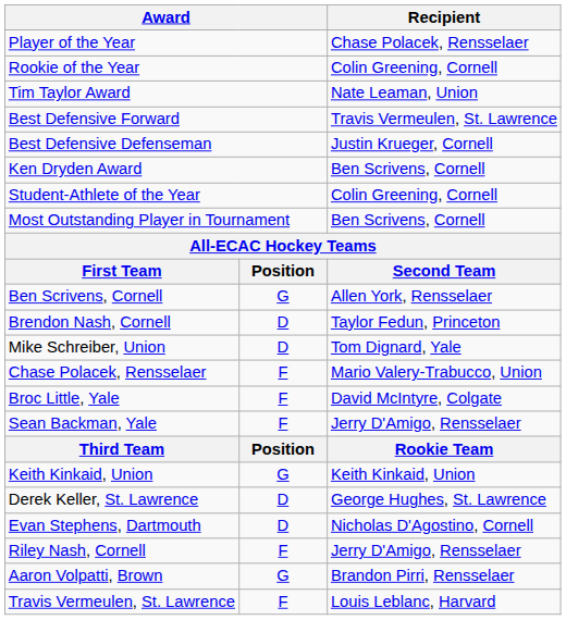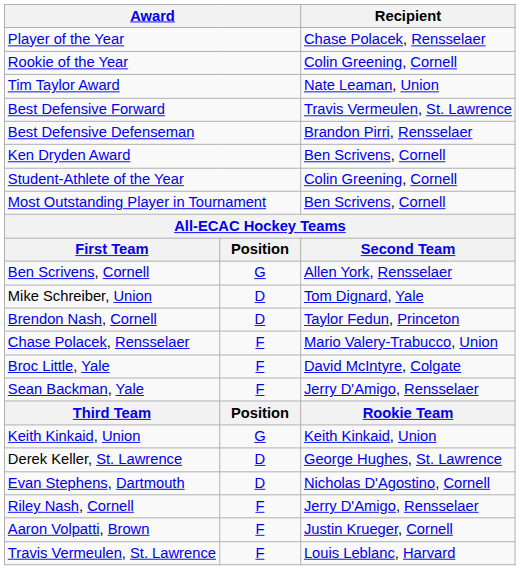 <table class="wikitable">
 <tr>
 <th colspan=2><a href='#'>Award</a></th>
 <th>Recipient</th>
 </tr>
 <tr>
 <td colspan=2><a href='#'>Player of the Year</a></td>
 <td><a href='#'>Chase Polacek</a>, <a href='#'>Rensselaer</a></td>
 </tr>
 <tr>
 <td colspan=2><a href='#'>Rookie of the Year</a></td>
 <td><a href='#'>Colin Greening</a>, <a href='#'>Cornell</a></td>
 </tr>
 <tr>
 <td colspan=2><a href='#'>Tim Taylor Award</a></td>
 <td><a href='#'>Nate Leaman</a>, <a href='#'>Union</a></td>
 </tr>
 <tr>
 <td colspan=2><a href='#'>Best Defensive Forward</a></td>
 <td><a href='#'>Travis Vermeulen</a>, <a href='#'>St. Lawrence</a></td>
 </tr>
 <tr>
 <td colspan=2><a href='#'>Best Defensive Defenseman</a></td>
-<td><a href='#'>Justin Krueger</a>, <a href='#'>Cornell</a></td>
+<td><a href='#'>Brandon Pirri</a>, <a href='#'>Rensselaer</a></td>
 </tr>
 <tr>
 <td colspan=2><a href='#'>Ken Dryden Award</a></td>
 <td><a href='#'>Ben Scrivens</a>, <a href='#'>Cornell</a></td>
 </tr>
 <tr>
 <td colspan=2><a href='#'>Student-Athlete of the Year</a></td>
 <td><a href='#'>Colin Greening</a>, <a href='#'>Cornell</a></td>
 </tr>
 <tr>
 <td colspan=2><a href='#'>Most Outstanding Player in Tournament</a></td>
 <td><a href='#'>Ben Scrivens</a>, <a href='#'>Cornell</a></td>
 </tr>
 <tr>
 <th colspan=3><a href='#'>All-ECAC Hockey Teams</a></th>
 </tr>
 <tr>
 <th><a href='#'>First Team</a></th>
 <th>  Position  </th>
 <th><a href='#'>Second Team</a></th>
 </tr>
 <tr>
 <td><a href='#'>Ben Scrivens</a>, <a href='#'>Cornell</a></td>
 <td align=center><a href='#'>G</a></td>
 <td><a href='#'>Allen York</a>, <a href='#'>Rensselaer</a></td>
 </tr>
 <tr>
+<td>Mike Schreiber, <a href='#'>Union</a></td>
+<td align=center><a href='#'>D</a></td>
+<td><a href='#'>Tom Dignard</a>, <a href='#'>Yale</a></td>
+</tr>
+<tr>
 <td><a href='#'>Brendon Nash</a>, <a href='#'>Cornell</a></td>
 <td align=center><a href='#'>D</a></td>
 <td><a href='#'>Taylor Fedun</a>, <a href='#'>Princeton</a></td>
-</tr>
-<tr>
-<td>Mike Schreiber, <a href='#'>Union</a></td>
-<td align=center><a href='#'>D</a></td>
-<td><a href='#'>Tom Dignard</a>, <a href='#'>Yale</a></td>
 </tr>
 <tr>
 <td><a href='#'>Chase Polacek</a>, <a href='#'>Rensselaer</a></td>
 <td align=center><a href='#'>F</a></td>
 <td><a href='#'>Mario Valery-Trabucco</a>, <a href='#'>Union</a></td>
 </tr>
 <tr>
 <td><a href='#'>Broc Little</a>, <a href='#'>Yale</a></td>
 <td align=center><a href='#'>F</a></td>
 <td><a href='#'>David McIntyre</a>, <a href='#'>Colgate</a></td>
 </tr>
 <tr>
 <td><a href='#'>Sean Backman</a>, <a href='#'>Yale</a></td>
 <td align=center><a href='#'>F</a></td>
 <td><a href='#'>Jerry D'Amigo</a>, <a href='#'>Rensselaer</a></td>
 </tr>
 <tr>
 <th><a href='#'>Third Team</a></th>
 <th>  Position  </th>
 <th><a href='#'>Rookie Team</a></th>
 </tr>
 <tr>
 <td><a href='#'>Keith Kinkaid</a>, <a href='#'>Union</a></td>
 <td align=center><a href='#'>G</a></td>
 <td><a href='#'>Keith Kinkaid</a>, <a href='#'>Union</a></td>
 </tr>
 <tr>
 <td>Derek Keller, <a href='#'>St. Lawrence</a></td>
 <td align=center><a href='#'>D</a></td>
 <td><a href='#'>George Hughes</a>, <a href='#'>St. Lawrence</a></td>
 </tr>
 <tr>
 <td><a href='#'>Evan Stephens</a>, <a href='#'>Dartmouth</a></td>
 <td align=center><a href='#'>D</a></td>
 <td><a href='#'>Nicholas D'Agostino</a>, <a href='#'>Cornell</a></td>
 </tr>
 <tr>
 <td><a href='#'>Riley Nash</a>, <a href='#'>Cornell</a></td>
 <td align=center><a href='#'>F</a></td>
 <td><a href='#'>Jerry D'Amigo</a>, <a href='#'>Rensselaer</a></td>
 </tr>
 <tr>
 <td><a href='#'>Aaron Volpatti</a>, <a href='#'>Brown</a></td>
-<td align=center><a href='#'>G</a></td>
-<td><a href='#'>Brandon Pirri</a>, <a href='#'>Rensselaer</a></td>
+<td align=center><a href='#'>F</a></td>
+<td><a href='#'>Justin Krueger</a>, <a href='#'>Cornell</a></td>
 </tr>
 <tr>
 <td><a href='#'>Travis Vermeulen</a>, <a href='#'>St. Lawrence</a></td>
 <td align=center><a href='#'>F</a></td>
 <td><a href='#'>Louis Leblanc</a>, <a href='#'>Harvard</a></td>
 </tr>
 </table>
